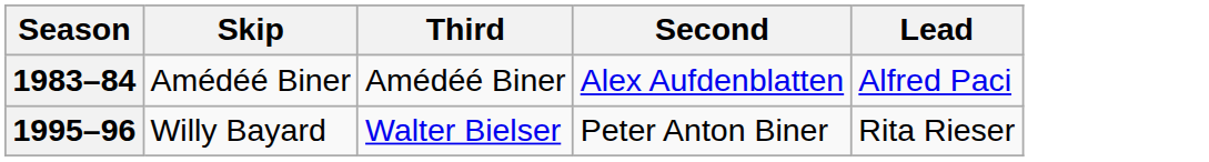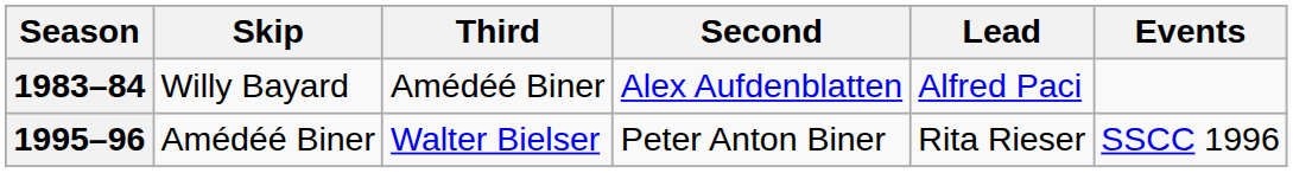 <table class="wikitable">
 <tr>
 <th scope="col">Season</th>
 <th scope="col">Skip</th>
 <th scope="col">Third</th>
 <th scope="col">Second</th>
 <th scope="col">Lead</th>
+<th scope="col">Events</th>
 </tr>
 <tr>
 <th scope="row">1983–84</th>
-<td>Amédéé Biner</td>
+<td>Willy Bayard</td>
 <td>Amédéé Biner</td>
 <td><a href='#'>Alex Aufdenblatten</a></td>
 <td><a href='#'>Alfred Paci</a></td>
+<td> </td>
 </tr>
 <tr>
 <th scope="row">1995–96</th>
-<td>Willy Bayard</td>
+<td>Amédéé Biner</td>
 <td><a href='#'>Walter Bielser</a></td>
 <td>Peter Anton Biner</td>
 <td>Rita Rieser</td>
+<td><a href='#'>SSCC</a> 1996 </td>
 </tr>
 </table>
